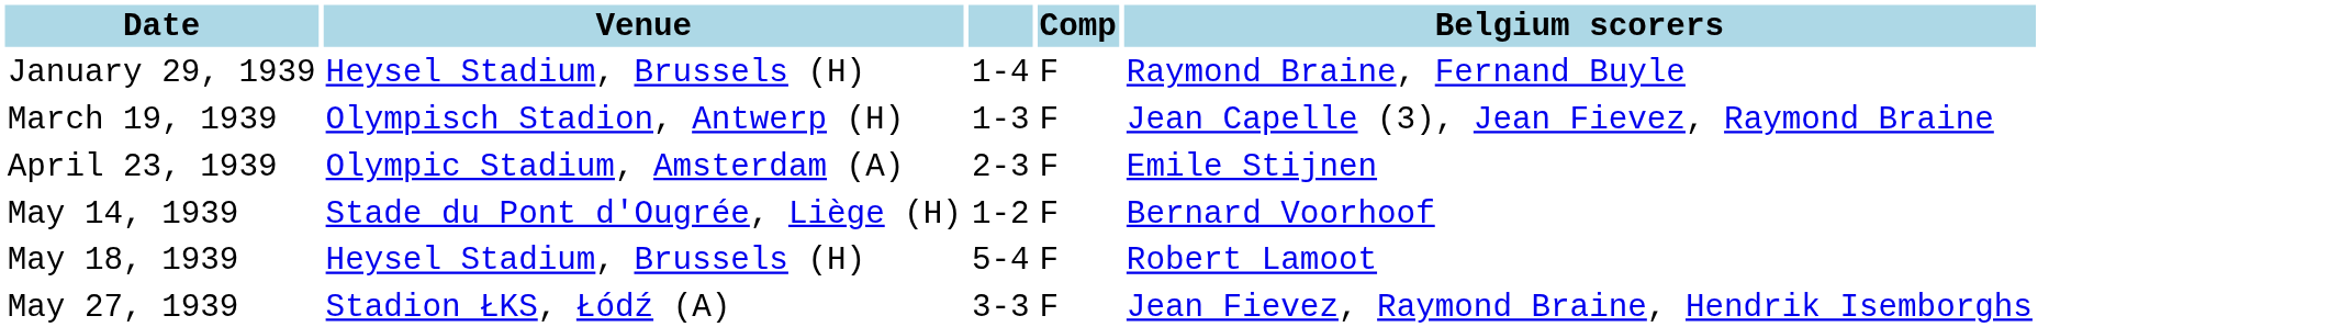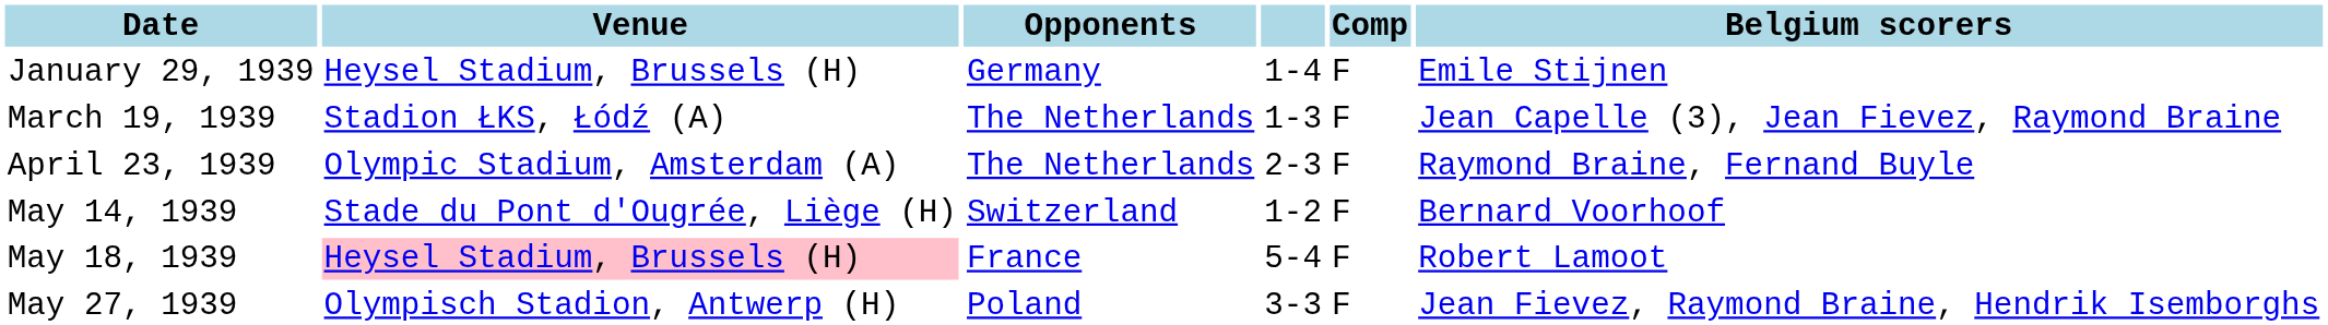 <table>
 <tr>
 <th style="background: lightblue;">Date</th>
 <th style="background: lightblue;">Venue</th>
+<th style="background: lightblue;">Opponents</th>
 <th style="background: lightblue;" align=center></th>
 <th style="background: lightblue;" align=center>Comp</th>
 <th style="background: lightblue;">Belgium scorers</th>
 </tr>
 <tr>
 <td>January 29, 1939</td>
 <td><a href='#'>Heysel Stadium</a>, <a href='#'>Brussels</a> (H)</td>
+<td><a href='#'>Germany</a></td>
 <td>1-4</td>
 <td>F</td>
-<td><a href='#'>Raymond Braine</a>, <a href='#'>Fernand Buyle</a></td>
+<td><a href='#'>Emile Stijnen</a></td>
 </tr>
 <tr>
 <td>March 19, 1939</td>
-<td><a href='#'>Olympisch Stadion</a>, <a href='#'>Antwerp</a> (H)</td>
+<td><a href='#'>Stadion ŁKS</a>, <a href='#'>Łódź</a> (A)</td>
+<td><a href='#'>The Netherlands</a></td>
 <td>1-3</td>
 <td>F</td>
 <td><a href='#'>Jean Capelle</a> (3), <a href='#'>Jean Fievez</a>, <a href='#'>Raymond Braine</a></td>
 </tr>
 <tr>
 <td>April 23, 1939</td>
 <td><a href='#'>Olympic Stadium</a>, <a href='#'>Amsterdam</a> (A)</td>
+<td><a href='#'>The Netherlands</a></td>
 <td>2-3</td>
 <td>F</td>
-<td><a href='#'>Emile Stijnen</a></td>
+<td><a href='#'>Raymond Braine</a>, <a href='#'>Fernand Buyle</a></td>
 </tr>
 <tr>
 <td>May 14, 1939</td>
 <td><a href='#'>Stade du Pont d'Ougrée</a>, <a href='#'>Liège</a> (H)</td>
+<td><a href='#'>Switzerland</a></td>
 <td>1-2</td>
 <td>F</td>
 <td><a href='#'>Bernard Voorhoof</a></td>
 </tr>
 <tr>
 <td>May 18, 1939</td>
-<td><a href='#'>Heysel Stadium</a>, <a href='#'>Brussels</a> (H)</td>
+<td style="background: pink;"><a href='#'>Heysel Stadium</a>, <a href='#'>Brussels</a> (H)</td>
+<td><a href='#'>France</a></td>
 <td>5-4</td>
 <td>F</td>
 <td><a href='#'>Robert Lamoot</a></td>
 </tr>
 <tr>
 <td>May 27, 1939</td>
-<td><a href='#'>Stadion ŁKS</a>, <a href='#'>Łódź</a> (A)</td>
+<td><a href='#'>Olympisch Stadion</a>, <a href='#'>Antwerp</a> (H)</td>
+<td><a href='#'>Poland</a></td>
 <td>3-3</td>
 <td>F</td>
 <td><a href='#'>Jean Fievez</a>, <a href='#'>Raymond Braine</a>, <a href='#'>Hendrik Isemborghs</a></td>
 </tr>
 </table>
